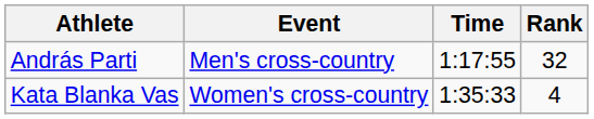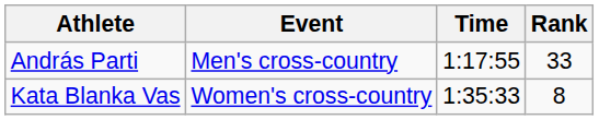 <table class=wikitable style=font-size:90%;text-align:center>
 <tr>
 <th>Athlete</th>
 <th>Event</th>
 <th>Time</th>
 <th>Rank</th>
 </tr>
 <tr>
 <td align=left><a href='#'>András Parti</a></td>
 <td align=left><a href='#'>Men's cross-country</a></td>
 <td>1:17:55</td>
-<td>32</td>
+<td>33</td>
 </tr>
 <tr>
 <td align=left><a href='#'>Kata Blanka Vas</a></td>
 <td align=left><a href='#'>Women's cross-country</a></td>
 <td>1:35:33</td>
-<td>4</td>
+<td>8</td>
 </tr>
 </table>
